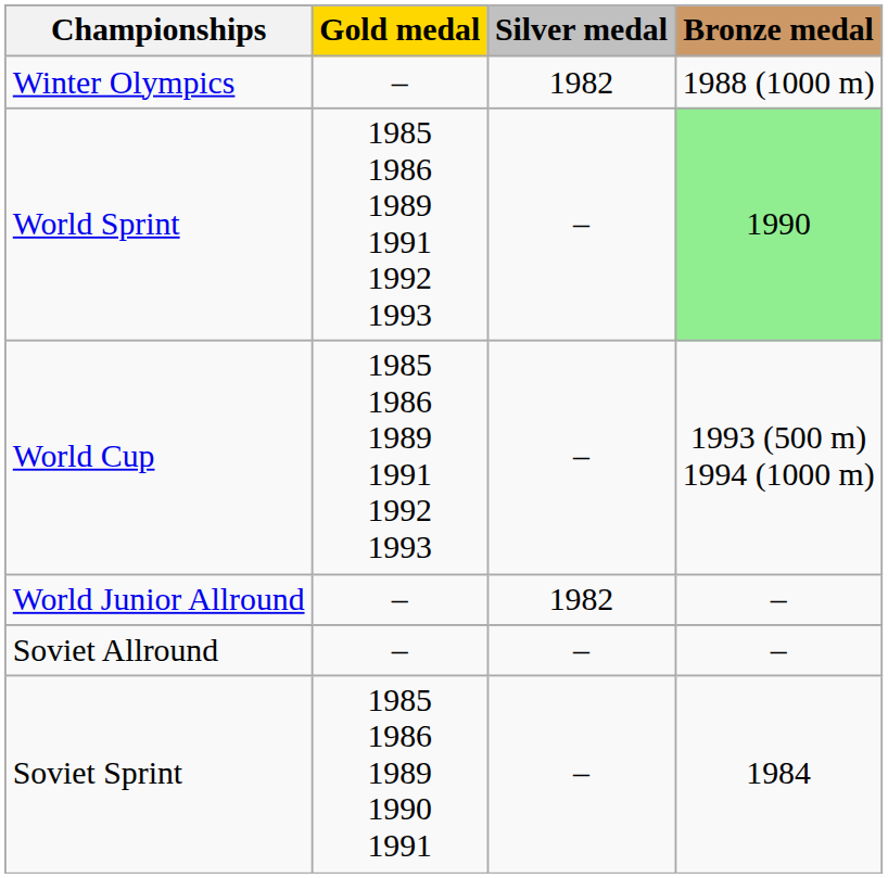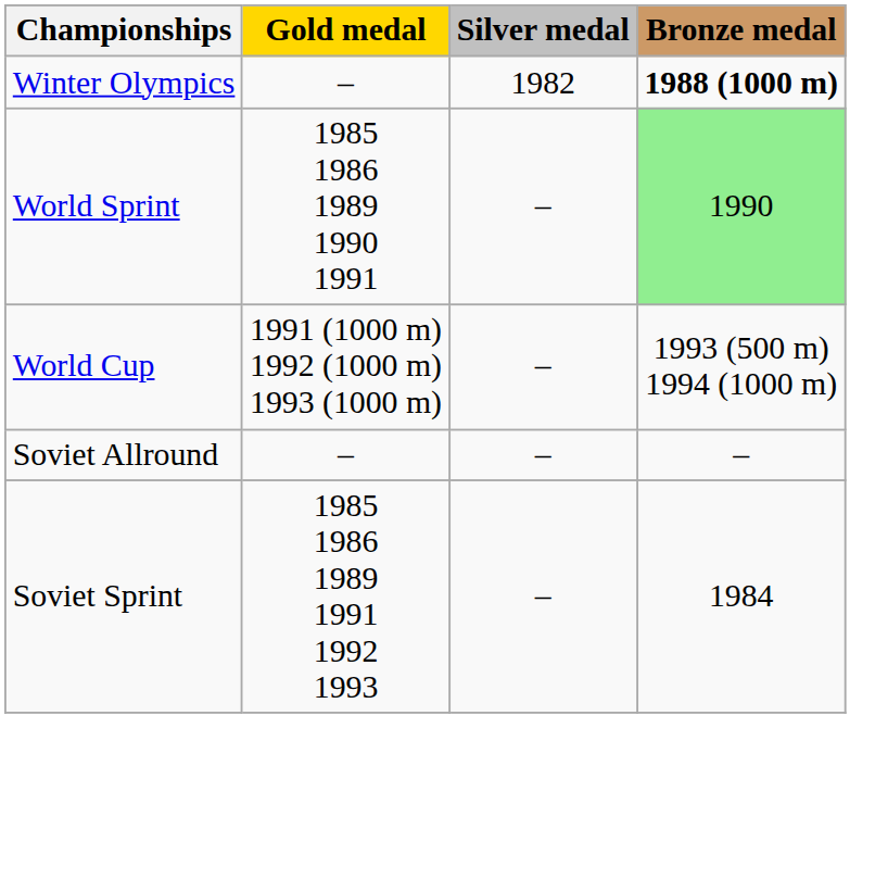 <table class="wikitable" style="text-align:center">
 <tr>
 <th>Championships</th>
 <td bgcolor=gold><strong>Gold medal</strong></td>
 <td bgcolor=silver><strong>Silver medal</strong></td>
 <td bgcolor=cc9966><strong>Bronze medal</strong></td>
 </tr>
 <tr>
 <td align="left"><a href='#'>Winter Olympics</a></td>
 <td>–</td>
 <td>1982</td>
-<td>1988 (1000 m)</td>
+<td><strong>1988 (1000 m)</strong></td>
 </tr>
 <tr>
 <td align="left"><a href='#'>World Sprint</a></td>
-<td>1985 <br> 1986 <br> 1989 <br> 1991 <br> 1992 <br> 1993</td>
+<td>1985 <br> 1986 <br> 1989 <br> 1990 <br> 1991</td>
 <td>–</td>
 <td style="background: lightgreen;">1990</td>
 </tr>
 <tr>
 <td align="left"><a href='#'>World Cup</a></td>
-<td>1985 <br> 1986 <br> 1989 <br> 1991 <br> 1992 <br> 1993</td>
+<td>1991 (1000 m) <br> 1992 (1000 m) <br> 1993 (1000 m)</td>
 <td>–</td>
 <td>1993 (500 m) <br> 1994 (1000 m)</td>
-</tr>
-<tr>
-<td align="left"><a href='#'>World Junior Allround</a></td>
-<td>–</td>
-<td>1982</td>
-<td>–</td>
 </tr>
 <tr>
 <td align="left">Soviet Allround</td>
 <td>–</td>
 <td>–</td>
 <td>–</td>
 </tr>
 <tr>
 <td align="left">Soviet Sprint</td>
-<td>1985 <br> 1986 <br> 1989 <br> 1990 <br> 1991</td>
+<td>1985 <br> 1986 <br> 1989 <br> 1991 <br> 1992 <br> 1993</td>
 <td>–</td>
 <td>1984</td>
 </tr>
 </table>
